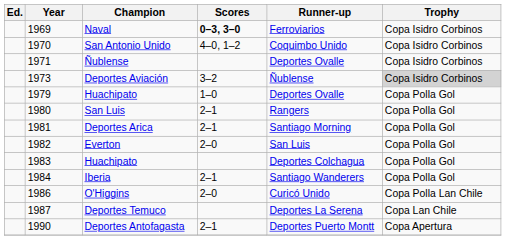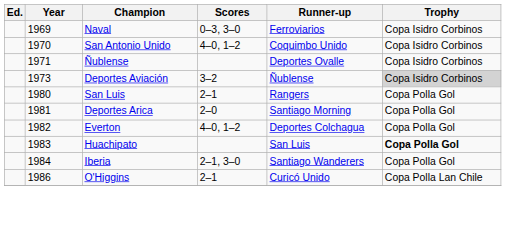 <table class="wikitable sortable" style="text-align:left" width=>
 <tr>
 <th width=px>Ed.</th>
 <th width=80px>Year</th>
 <th width=170px>Champion</th>
 <th width=100px>Scores</th>
 <th width=170px>Runner-up</th>
 <th width=175px>Trophy</th>
 </tr>
 <tr ---->
 <td></td>
 <td>1969</td>
 <td><a href='#'>Naval</a></td>
-<td><strong>0–3, 3–0</strong></td>
+<td>0–3, 3–0</td>
 <td><a href='#'>Ferroviarios</a></td>
 <td>Copa Isidro Corbinos</td>
 </tr>
 <tr ---->
 <td></td>
 <td>1970</td>
 <td><a href='#'>San Antonio Unido</a></td>
 <td>4–0, 1–2</td>
 <td><a href='#'>Coquimbo Unido</a></td>
 <td>Copa Isidro Corbinos</td>
 </tr>
 <tr ---->
 <td></td>
 <td>1971</td>
 <td><a href='#'>Ñublense</a></td>
 <td></td>
 <td><a href='#'>Deportes Ovalle</a></td>
 <td>Copa Isidro Corbinos</td>
 </tr>
 <tr ---->
 <td></td>
 <td>1973</td>
 <td><a href='#'>Deportes Aviación</a></td>
 <td>3–2</td>
 <td><a href='#'>Ñublense</a></td>
 <td style="background: lightgrey;">Copa Isidro Corbinos</td>
 </tr>
 <tr ---->
 <td></td>
-<td>1979</td>
-<td><a href='#'>Huachipato</a></td>
-<td>1–0</td>
-<td><a href='#'>Deportes Ovalle</a></td>
-<td>Copa Polla Gol</td>
-</tr>
-<tr ---->
-<td></td>
 <td>1980</td>
 <td><a href='#'>San Luis</a></td>
 <td>2–1</td>
 <td><a href='#'>Rangers</a></td>
 <td>Copa Polla Gol</td>
 </tr>
 <tr ---->
 <td></td>
 <td>1981</td>
 <td><a href='#'>Deportes Arica</a></td>
-<td>2–1</td>
+<td>2–0</td>
 <td><a href='#'>Santiago Morning</a></td>
 <td>Copa Polla Gol</td>
 </tr>
 <tr ---->
 <td></td>
 <td>1982</td>
 <td><a href='#'>Everton</a></td>
-<td>2–0</td>
-<td><a href='#'>San Luis</a></td>
+<td>4–0, 1–2</td>
+<td><a href='#'>Deportes Colchagua</a></td>
 <td>Copa Polla Gol</td>
 </tr>
 <tr ---->
 <td></td>
 <td>1983</td>
 <td><a href='#'>Huachipato</a></td>
 <td></td>
-<td><a href='#'>Deportes Colchagua</a></td>
-<td>Copa Polla Gol</td>
+<td><a href='#'>San Luis</a></td>
+<td><strong>Copa Polla Gol</strong></td>
 </tr>
 <tr>
 <td></td>
 <td>1984</td>
 <td><a href='#'>Iberia</a></td>
-<td>2–1</td>
+<td>2–1, 3–0</td>
 <td><a href='#'>Santiago Wanderers</a></td>
 <td>Copa Polla Gol</td>
 </tr>
 <tr ---->
 <td></td>
 <td>1986</td>
 <td><a href='#'>O'Higgins</a></td>
-<td>2–0</td>
+<td>2–1</td>
 <td><a href='#'>Curicó Unido</a></td>
 <td>Copa Polla Lan Chile</td>
 </tr>
 <tr ---->
-<td></td>
-<td>1987</td>
-<td><a href='#'>Deportes Temuco</a></td>
-<td></td>
-<td><a href='#'>Deportes La Serena</a></td>
-<td>Copa Lan Chile</td>
-</tr>
-<tr ---->
-<td></td>
-<td>1990</td>
-<td><a href='#'>Deportes Antofagasta</a></td>
-<td>2–1</td>
-<td><a href='#'>Deportes Puerto Montt</a></td>
-<td>Copa Apertura</td>
-</tr>
-<tr ---->
 </tr>
 </table>
